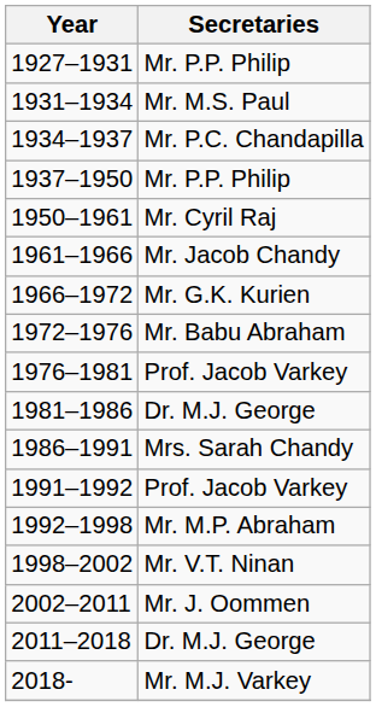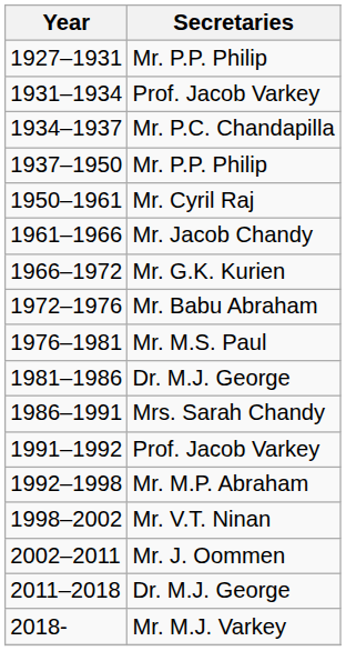 <table class="wikitable">
 <tr>
 <th>Year</th>
 <th>Secretaries</th>
 </tr>
 <tr>
 <td>1927–1931</td>
 <td>Mr. P.P. Philip</td>
 </tr>
 <tr>
 <td>1931–1934</td>
-<td>Mr. M.S. Paul</td>
+<td>Prof. Jacob Varkey</td>
 </tr>
 <tr>
 <td>1934–1937</td>
 <td>Mr. P.C. Chandapilla</td>
 </tr>
 <tr>
 <td>1937–1950</td>
 <td>Mr. P.P. Philip</td>
 </tr>
 <tr>
 <td>1950–1961</td>
 <td>Mr. Cyril Raj</td>
 </tr>
 <tr>
 <td>1961–1966</td>
 <td>Mr. Jacob Chandy</td>
 </tr>
 <tr>
 <td>1966–1972</td>
 <td>Mr. G.K. Kurien</td>
 </tr>
 <tr>
 <td>1972–1976</td>
 <td>Mr. Babu Abraham</td>
 </tr>
 <tr>
 <td>1976–1981</td>
-<td>Prof. Jacob Varkey</td>
+<td>Mr. M.S. Paul</td>
 </tr>
 <tr>
 <td>1981–1986</td>
 <td>Dr. M.J. George</td>
 </tr>
 <tr>
 <td>1986–1991</td>
 <td>Mrs. Sarah Chandy</td>
 </tr>
 <tr>
 <td>1991–1992</td>
 <td>Prof. Jacob Varkey</td>
 </tr>
 <tr>
 <td>1992–1998</td>
 <td>Mr. M.P. Abraham</td>
 </tr>
 <tr>
 <td>1998–2002</td>
 <td>Mr. V.T. Ninan</td>
 </tr>
 <tr>
 <td>2002–2011</td>
 <td>Mr. J. Oommen</td>
 </tr>
 <tr>
 <td>2011–2018</td>
 <td>Dr. M.J. George</td>
 </tr>
 <tr>
 <td>2018-</td>
 <td>Mr. M.J. Varkey</td>
 </tr>
 <tr>
 </tr>
 </table>
